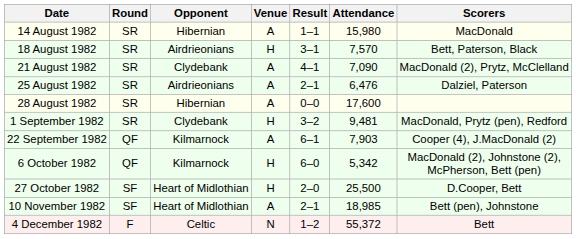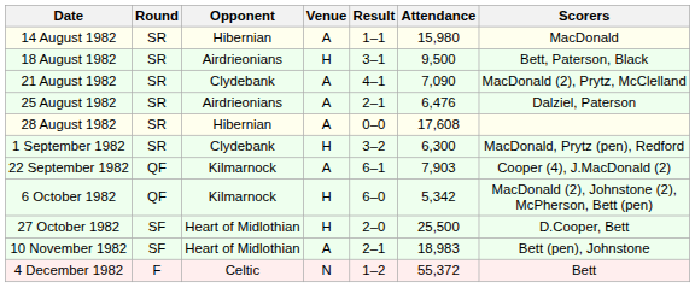 <table class="wikitable sortable" style="font-size:100%; text-align:center">
 <tr>
 <th>Date</th>
 <th>Round</th>
 <th>Opponent</th>
 <th>Venue</th>
 <th>Result</th>
 <th>Attendance</th>
 <th>Scorers</th>
 </tr>
 <tr bgcolor = "#FFFFEE">
 <td>14 August 1982</td>
 <td>SR</td>
 <td>Hibernian</td>
 <td>A</td>
 <td>1–1</td>
 <td>15,980</td>
 <td>MacDonald</td>
 </tr>
 <tr bgcolor = "#EEFFEE">
 <td>18 August 1982</td>
 <td>SR</td>
 <td>Airdrieonians</td>
 <td>H</td>
 <td>3–1</td>
-<td>7,570</td>
+<td>9,500</td>
 <td>Bett, Paterson, Black</td>
 </tr>
 <tr bgcolor = "#EEFFEE">
 <td>21 August 1982</td>
 <td>SR</td>
 <td>Clydebank</td>
 <td>A</td>
 <td>4–1</td>
 <td>7,090</td>
 <td>MacDonald (2), Prytz, McClelland</td>
 </tr>
 <tr bgcolor = "#EEFFEE">
 <td>25 August 1982</td>
 <td>SR</td>
 <td>Airdrieonians</td>
 <td>A</td>
 <td>2–1</td>
 <td>6,476</td>
 <td>Dalziel, Paterson</td>
 </tr>
 <tr bgcolor = "#FFFFEE">
 <td>28 August 1982</td>
 <td>SR</td>
 <td>Hibernian</td>
 <td>A</td>
 <td>0–0</td>
-<td>17,600</td>
+<td>17,608</td>
 <td></td>
 </tr>
 <tr bgcolor = "#EEFFEE">
 <td>1 September 1982</td>
 <td>SR</td>
 <td>Clydebank</td>
 <td>H</td>
 <td>3–2</td>
-<td>9,481</td>
+<td>6,300</td>
 <td>MacDonald, Prytz (pen), Redford</td>
 </tr>
 <tr bgcolor = "#EEFFEE">
 <td>22 September 1982</td>
 <td>QF</td>
 <td>Kilmarnock</td>
 <td>A</td>
 <td>6–1</td>
 <td>7,903</td>
 <td>Cooper (4), J.MacDonald (2)</td>
 </tr>
 <tr bgcolor = "#EEFFEE">
 <td>6 October 1982</td>
 <td>QF</td>
 <td>Kilmarnock</td>
 <td>H</td>
 <td>6–0</td>
 <td>5,342</td>
 <td>MacDonald (2), Johnstone (2),<br>McPherson, Bett (pen)</td>
 </tr>
 <tr bgcolor = "#EEFFEE">
 <td>27 October 1982</td>
 <td>SF</td>
 <td>Heart of Midlothian</td>
 <td>H</td>
 <td>2–0</td>
 <td>25,500</td>
 <td>D.Cooper, Bett</td>
 </tr>
 <tr bgcolor = "#EEFFEE">
 <td>10 November 1982</td>
 <td>SF</td>
 <td>Heart of Midlothian</td>
 <td>A</td>
 <td>2–1</td>
-<td>18,985</td>
+<td>18,983</td>
 <td>Bett (pen), Johnstone</td>
 </tr>
 <tr bgcolor = "#FFEEEE">
 <td>4 December 1982</td>
 <td>F</td>
 <td>Celtic</td>
 <td>N</td>
 <td>1–2</td>
 <td>55,372</td>
 <td>Bett</td>
 </tr>
 </table>
